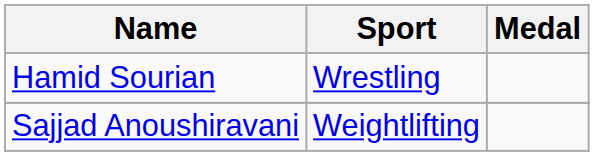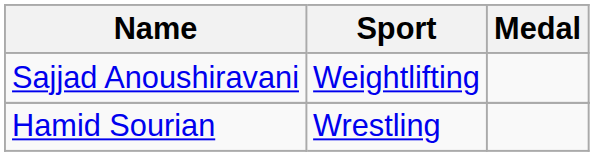 <table class="wikitable" style="text-align:left;">
 <tr>
 <th>Name</th>
 <th>Sport</th>
 <th>Medal</th>
 </tr>
 <tr>
-<td> <a href='#'>Hamid Sourian</a></td>
-<td><a href='#'>Wrestling</a></td>
+<td> <a href='#'>Sajjad Anoushiravani</a></td>
+<td><a href='#'>Weightlifting</a></td>
 <td></td>
 </tr>
 <tr>
 </tr>
 <tr>
-<td> <a href='#'>Sajjad Anoushiravani</a></td>
-<td><a href='#'>Weightlifting</a></td>
+<td> <a href='#'>Hamid Sourian</a></td>
+<td><a href='#'>Wrestling</a></td>
 <td></td>
 </tr>
 </table>
